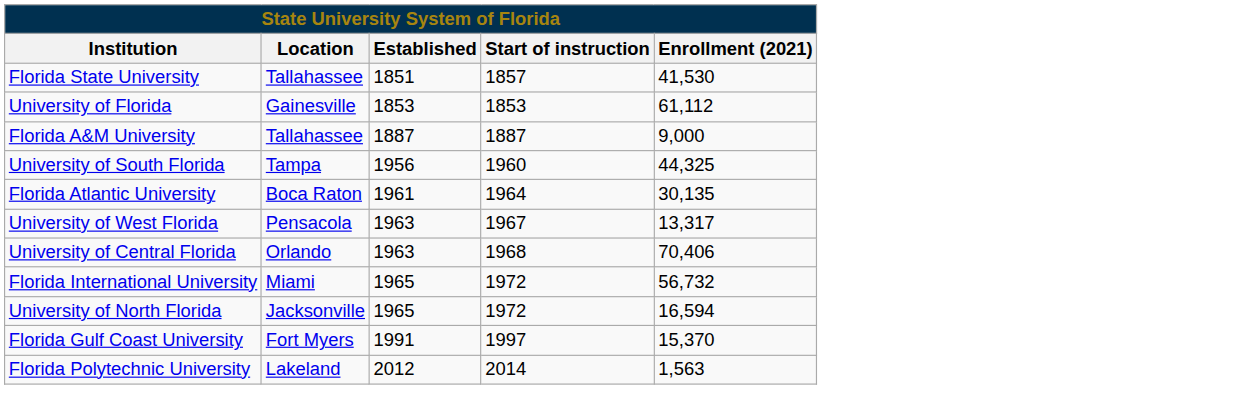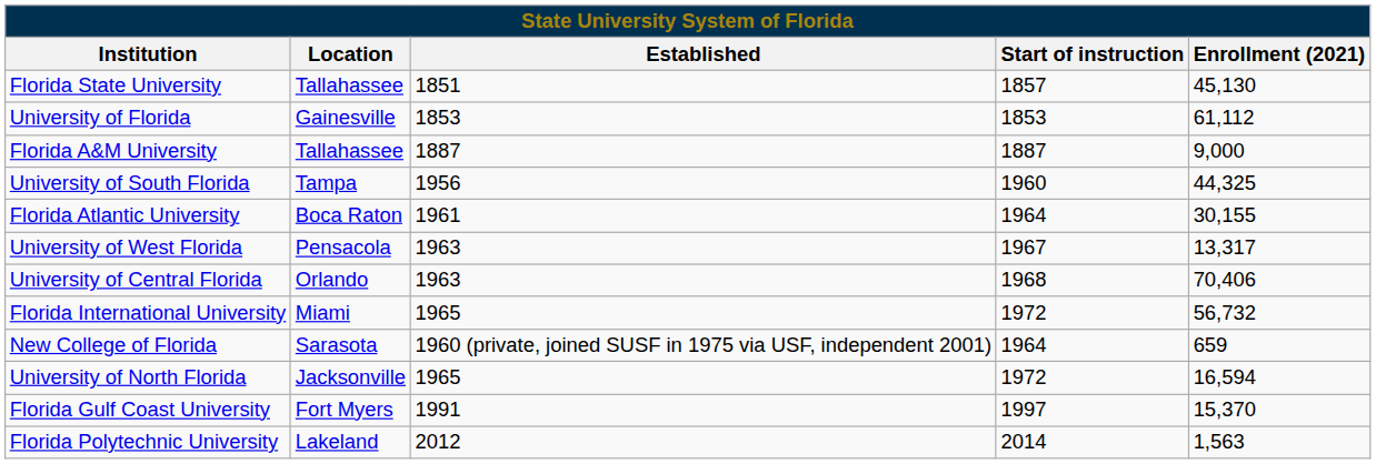 <table class="wikitable sortable" ;>
 <tr>
 <th colspan=5 style="background:#003050;color:#a7850f;"><strong>State University System of Florida</strong></th>
 </tr>
 <tr>
 <th class="sortable">Institution</th>
 <th class="sortable">Location</th>
 <th class="sortable">Established</th>
 <th class="sortable">Start of instruction</th>
 <th class="sortable">Enrollment (2021)</th>
 </tr>
 <tr>
 <td><a href='#'>Florida State University</a></td>
 <td><a href='#'>Tallahassee</a></td>
 <td>1851</td>
 <td>1857</td>
-<td>41,530</td>
+<td>45,130</td>
 </tr>
 <tr>
 <td><a href='#'>University of Florida</a></td>
 <td><a href='#'>Gainesville</a></td>
 <td>1853</td>
 <td>1853</td>
 <td>61,112</td>
 </tr>
 <tr>
 <td><a href='#'>Florida A&M University</a></td>
 <td><a href='#'>Tallahassee</a></td>
 <td>1887</td>
 <td>1887</td>
 <td>9,000</td>
 </tr>
 <tr>
 <td><a href='#'>University of South Florida</a></td>
 <td><a href='#'>Tampa</a></td>
 <td>1956</td>
 <td>1960</td>
 <td>44,325</td>
 </tr>
 <tr>
 <td><a href='#'>Florida Atlantic University</a></td>
 <td><a href='#'>Boca Raton</a></td>
 <td>1961</td>
 <td>1964</td>
-<td>30,135</td>
+<td>30,155</td>
 </tr>
 <tr>
 <td><a href='#'>University of West Florida</a></td>
 <td><a href='#'>Pensacola</a></td>
 <td>1963</td>
 <td>1967</td>
 <td>13,317</td>
 </tr>
 <tr>
 <td><a href='#'>University of Central Florida</a></td>
 <td><a href='#'>Orlando</a></td>
 <td>1963</td>
 <td>1968</td>
 <td>70,406</td>
 </tr>
 <tr>
 <td><a href='#'>Florida International University</a></td>
 <td><a href='#'>Miami</a></td>
 <td>1965</td>
 <td>1972</td>
 <td>56,732</td>
 </tr>
 <tr>
+<td><a href='#'>New College of Florida</a></td>
+<td><a href='#'>Sarasota</a></td>
+<td>1960 (private, joined SUSF in 1975 via USF, independent 2001)</td>
+<td>1964</td>
+<td>659</td>
+</tr>
+<tr>
 <td><a href='#'>University of North Florida</a></td>
 <td><a href='#'>Jacksonville</a></td>
 <td>1965</td>
 <td>1972</td>
 <td>16,594</td>
 </tr>
 <tr>
 <td><a href='#'>Florida Gulf Coast University</a></td>
 <td><a href='#'>Fort Myers</a></td>
 <td>1991</td>
 <td>1997</td>
 <td>15,370</td>
 </tr>
 <tr>
 <td><a href='#'>Florida Polytechnic University</a></td>
 <td><a href='#'>Lakeland</a></td>
 <td>2012</td>
 <td>2014</td>
 <td>1,563</td>
 </tr>
 </table>
